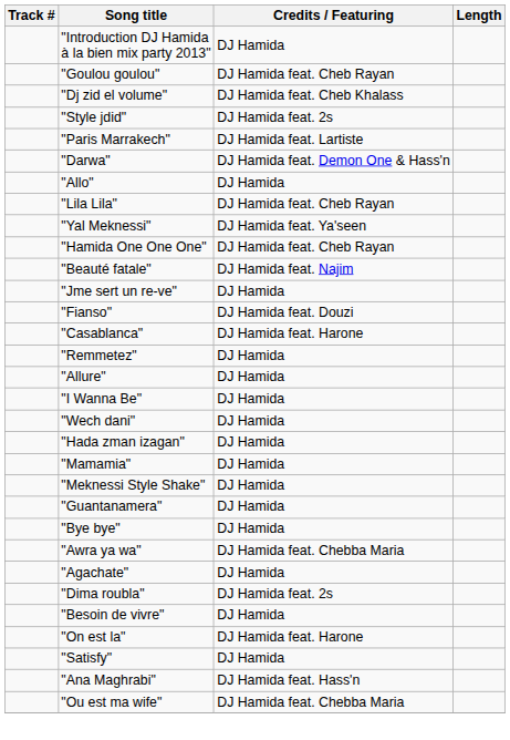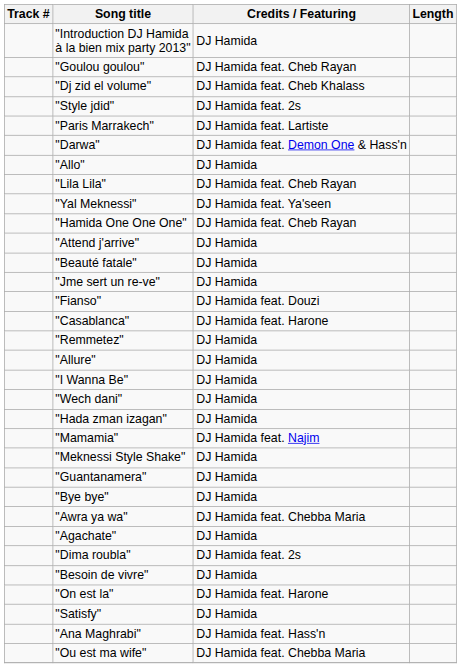 <table class="wikitable">
 <tr>
 <th>Track #</th>
 <th><strong>Song title</strong></th>
 <th><strong>Credits / Featuring</strong></th>
 <th>Length</th>
 </tr>
 <tr>
 <td></td>
 <td>"Introduction DJ Hamida <br>à la bien mix party 2013"</td>
 <td>DJ Hamida</td>
 <td></td>
 </tr>
 <tr>
 <td></td>
 <td>"Goulou goulou"</td>
 <td>DJ Hamida feat. Cheb Rayan</td>
 <td></td>
 </tr>
 <tr>
 <td></td>
 <td>"Dj zid el volume"</td>
 <td>DJ Hamida feat. Cheb Khalass</td>
 <td></td>
 </tr>
 <tr>
 <td></td>
 <td>"Style jdid"</td>
 <td>DJ Hamida feat. 2s</td>
 <td></td>
 </tr>
 <tr>
 <td></td>
 <td>"Paris Marrakech"</td>
 <td>DJ Hamida feat. Lartiste</td>
 <td></td>
 </tr>
 <tr>
 <td></td>
 <td>"Darwa"</td>
 <td>DJ Hamida feat. <a href='#'>Demon One</a> & Hass'n</td>
 <td></td>
 </tr>
 <tr>
 <td></td>
 <td>"Allo"</td>
 <td>DJ Hamida</td>
 <td></td>
 </tr>
 <tr>
 <td></td>
 <td>"Lila Lila"</td>
 <td>DJ Hamida feat. Cheb Rayan</td>
 <td></td>
 </tr>
 <tr>
 <td></td>
 <td>"Yal Meknessi"</td>
 <td>DJ Hamida feat. Ya'seen</td>
 <td></td>
 </tr>
 <tr>
 <td></td>
 <td>"Hamida One One One"</td>
 <td>DJ Hamida feat. Cheb Rayan</td>
 <td></td>
 </tr>
 <tr>
 <td></td>
+<td>"Attend j'arrive"</td>
+<td>DJ Hamida</td>
+<td></td>
+</tr>
+<tr>
+<td></td>
 <td>"Beauté fatale"</td>
-<td>DJ Hamida feat. <a href='#'>Najim</a></td>
+<td>DJ Hamida</td>
 <td></td>
 </tr>
 <tr>
 <td></td>
 <td>"Jme sert un re-ve"</td>
 <td>DJ Hamida</td>
 <td></td>
 </tr>
 <tr>
 <td></td>
 <td>"Fianso"</td>
 <td>DJ Hamida feat. Douzi</td>
 <td></td>
 </tr>
 <tr>
 <td></td>
 <td>"Casablanca"</td>
 <td>DJ Hamida feat. Harone</td>
 <td></td>
 </tr>
 <tr ≤≤≤≤333>
 <td></td>
 <td>"Remmetez"</td>
 <td>DJ Hamida</td>
 <td></td>
 </tr>
 <tr>
 <td></td>
 <td>"Allure"</td>
 <td>DJ Hamida</td>
 <td></td>
 </tr>
 <tr>
 <td></td>
 <td>"I Wanna Be"</td>
 <td>DJ Hamida</td>
 <td></td>
 </tr>
 <tr>
 <td></td>
 <td>"Wech dani"</td>
 <td>DJ Hamida</td>
 <td></td>
 </tr>
 <tr>
 <td></td>
 <td>"Hada zman izagan"</td>
 <td>DJ Hamida</td>
 <td></td>
 </tr>
 <tr>
 <td></td>
 <td>"Mamamia"</td>
-<td>DJ Hamida</td>
+<td>DJ Hamida feat. <a href='#'>Najim</a></td>
 <td></td>
 </tr>
 <tr ≤3>
 <td></td>
 <td>"Meknessi Style Shake"</td>
 <td>DJ Hamida</td>
 <td></td>
 </tr>
 <tr>
 <td></td>
 <td>"Guantanamera"</td>
 <td>DJ Hamida</td>
 <td></td>
 </tr>
 <tr>
 <td></td>
 <td>"Bye bye"</td>
 <td>DJ Hamida</td>
 <td></td>
 </tr>
 <tr>
 <td></td>
 <td>"Awra ya wa"</td>
 <td>DJ Hamida feat. Chebba Maria</td>
 <td></td>
 </tr>
 <tr>
 <td></td>
 <td>"Agachate"</td>
 <td>DJ Hamida</td>
 <td></td>
 </tr>
 <tr>
 <td></td>
 <td>"Dima roubla"</td>
 <td>DJ Hamida feat. 2s</td>
 <td></td>
 </tr>
 <tr>
 <td></td>
 <td>"Besoin de vivre"</td>
 <td>DJ Hamida</td>
 <td></td>
 </tr>
 <tr>
 <td></td>
 <td>"On est la"</td>
 <td>DJ Hamida feat. Harone</td>
 <td></td>
 </tr>
 <tr>
 <td></td>
 <td>"Satisfy"</td>
 <td>DJ Hamida</td>
 <td></td>
 </tr>
 <tr>
 <td></td>
 <td>"Ana Maghrabi"</td>
 <td>DJ Hamida feat. Hass'n</td>
 <td></td>
 </tr>
 <tr>
 <td></td>
 <td>"Ou est ma wife"</td>
 <td>DJ Hamida feat. Chebba Maria</td>
 <td></td>
 </tr>
 <tr>
 </tr>
 </table>
